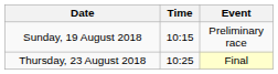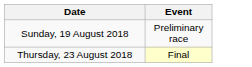 <table class = "wikitable" style="text-align:center;">
 <tr>
 <th width=220>Date</th>
-<th width=50>Time</th>
 <th width=100>Event</th>
 </tr>
 <tr>
 <td>Sunday, 19 August 2018</td>
-<td>10:15</td>
 <td>Preliminary race</td>
 </tr>
 <tr>
 <td>Thursday, 23 August 2018</td>
-<td>10:25</td>
 <td bgcolor=ffffcc>Final</td>
 </tr>
 </table>
